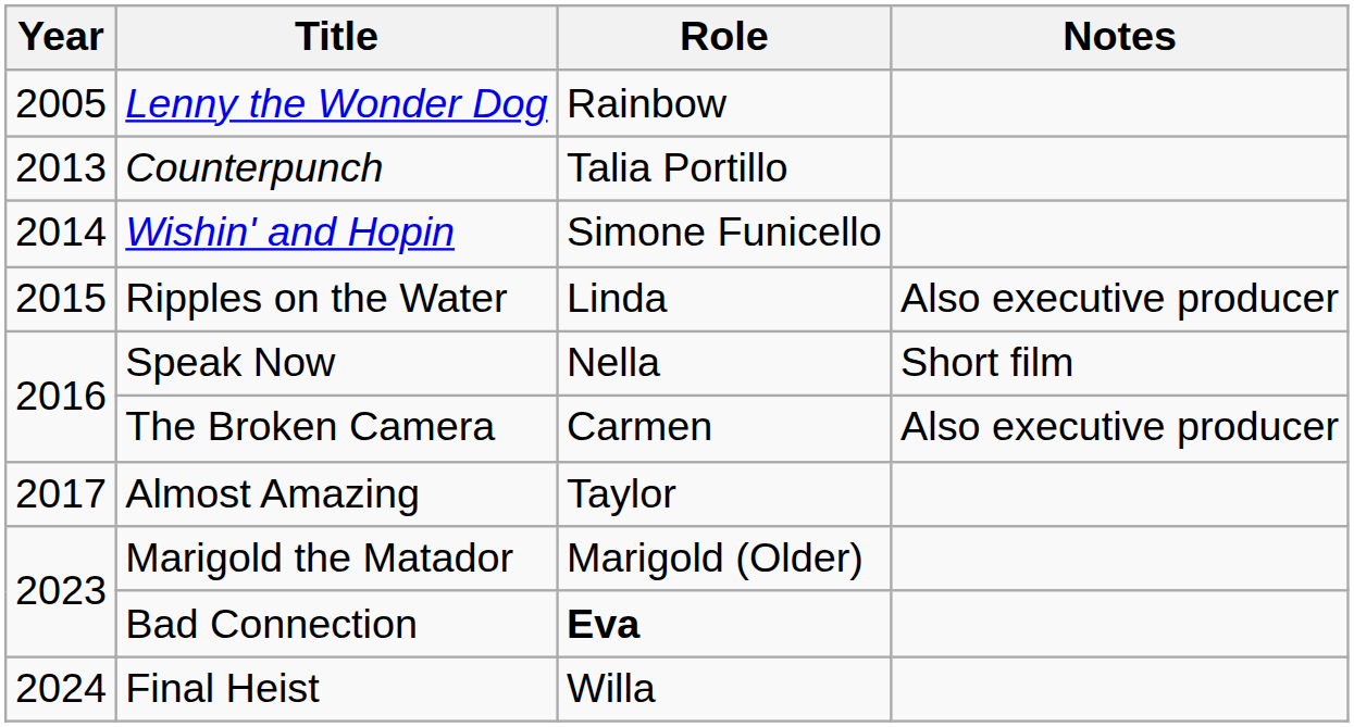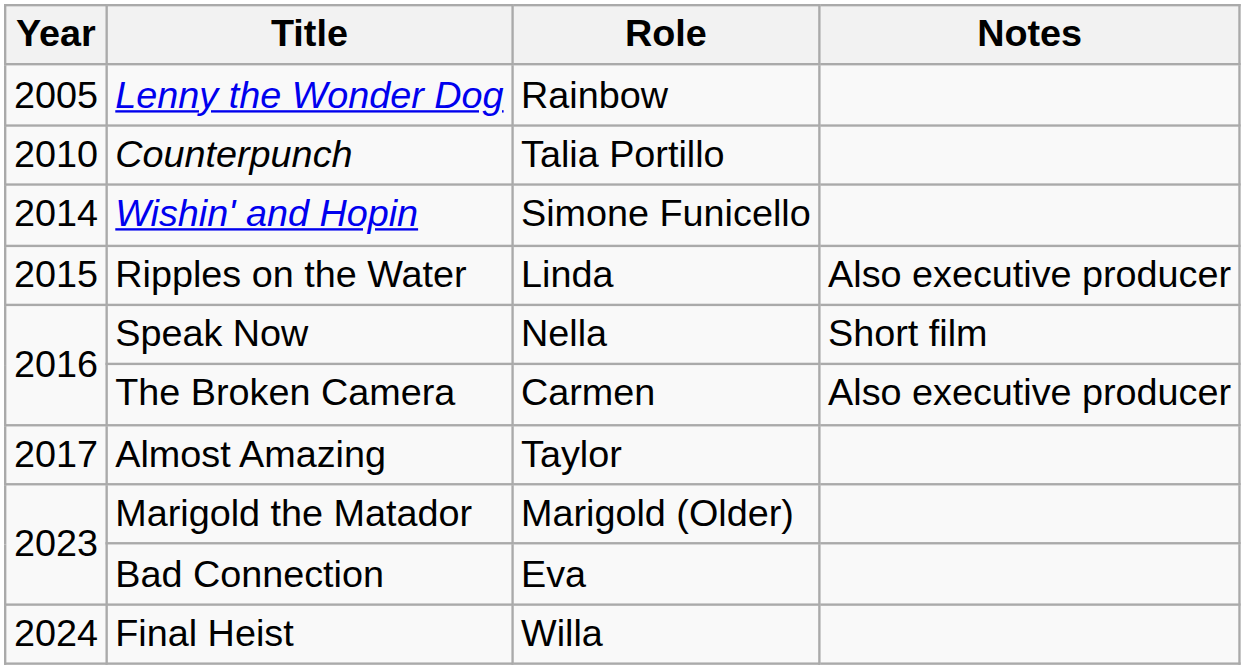 <table class="wikitable sortable">
 <tr>
 <th>Year</th>
 <th>Title</th>
 <th>Role</th>
 <th class="unsortable">Notes</th>
 </tr>
 <tr>
 <td>2005</td>
 <td><em><a href='#'>Lenny the Wonder Dog</a></em></td>
 <td>Rainbow</td>
 <td></td>
 </tr>
 <tr>
-<td>2013</td>
+<td>2010</td>
 <td><em>Counterpunch</em></td>
 <td>Talia Portillo</td>
 <td></td>
 </tr>
 <tr>
 <td>2014</td>
 <td><a href='#'><em>Wishin' and Hopin<strong></a></td>
 <td>Simone Funicello</td>
 <td></td>
 </tr>
 <tr>
 <td>2015</td>
 <td></em>Ripples on the Water<em></td>
 <td>Linda</td>
 <td>Also executive producer</td>
 </tr>
 <tr>
 <td rowspan="2">2016</td>
 <td></em>Speak Now<em></td>
 <td>Nella</td>
 <td>Short film</td>
 </tr>
 <tr>
 <td></em>The Broken Camera<em></td>
 <td>Carmen</td>
 <td>Also executive producer</td>
 </tr>
 <tr>
 <td>2017</td>
 <td></em>Almost Amazing<em></td>
 <td>Taylor</td>
 <td></td>
 </tr>
 <tr>
 <td rowspan="2">2023</td>
 <td></em>Marigold the Matador<em></td>
 <td>Marigold (Older)</td>
 <td></td>
 </tr>
 <tr>
 <td></em>Bad Connection<em></td>
-<td><strong>Eva</strong></td>
+<td>Eva</td>
 <td></td>
 </tr>
 <tr>
 <td>2024</td>
 <td></em>Final Heist<em></td>
 <td>Willa</td>
 <td></td>
 </tr>
 </table>
